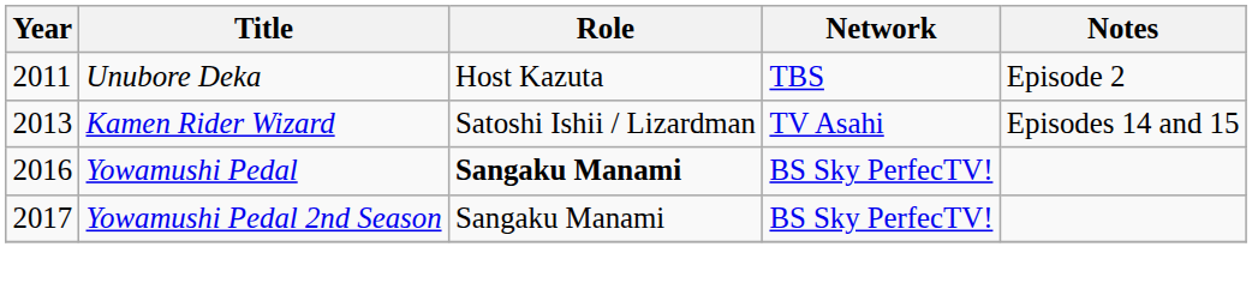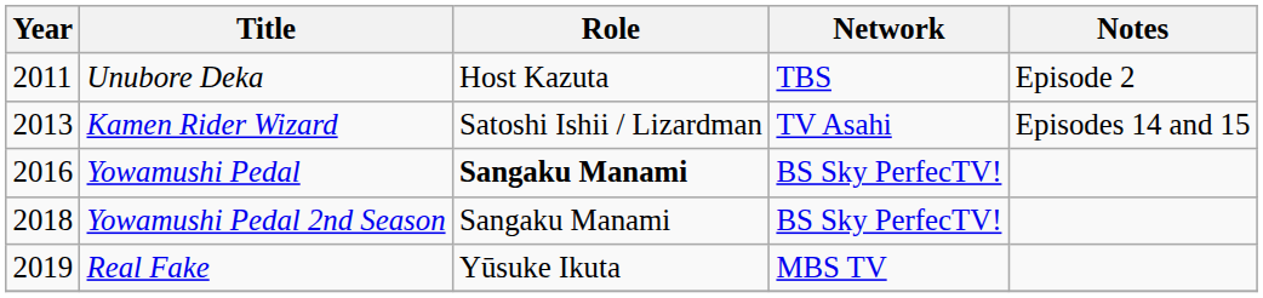 <table class="wikitable sortable">
 <tr>
 <th>Year</th>
 <th>Title</th>
 <th>Role</th>
 <th>Network</th>
 <th class="unsortable">Notes</th>
 </tr>
 <tr>
 <td>2011</td>
 <td><em>Unubore Deka</em></td>
 <td>Host Kazuta</td>
 <td><a href='#'>TBS</a></td>
 <td>Episode 2</td>
 </tr>
 <tr>
 <td>2013</td>
 <td><em><a href='#'>Kamen Rider Wizard</a></em></td>
 <td>Satoshi Ishii / Lizardman</td>
 <td><a href='#'>TV Asahi</a></td>
 <td>Episodes 14 and 15</td>
 </tr>
 <tr>
 <td>2016</td>
 <td><em><a href='#'>Yowamushi Pedal</a></em></td>
 <td><strong>Sangaku Manami</strong></td>
 <td><a href='#'>BS Sky PerfecTV!</a></td>
 <td></td>
 </tr>
 <tr>
-<td>2017</td>
+<td>2018</td>
 <td><em><a href='#'>Yowamushi Pedal 2nd Season</a></em></td>
 <td>Sangaku Manami</td>
 <td><a href='#'>BS Sky PerfecTV!</a></td>
 <td></td>
 </tr>
 <tr>
+<td>2019</td>
+<td><em><a href='#'>Real Fake</a></em></td>
+<td>Yūsuke Ikuta</td>
+<td><a href='#'>MBS TV</a></td>
+<td></td>
+</tr>
+<tr>
 </tr>
 </table>
